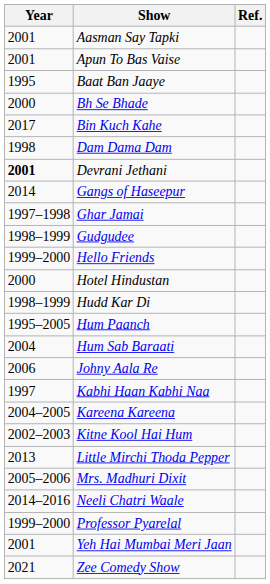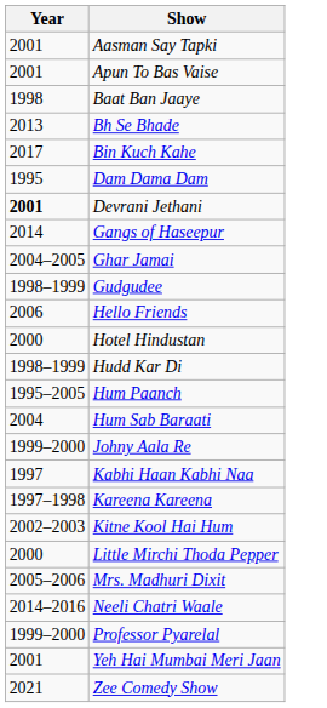 <table class="wikitable sortable">
 <tr>
 <th>Year</th>
 <th>Show</th>
-<th>Ref.</th>
 </tr>
 <tr>
 <td>2001</td>
 <td><em>Aasman Say Tapki</em></td>
-<td></td>
 </tr>
 <tr>
 <td>2001</td>
 <td><em>Apun To Bas Vaise</em></td>
-<td></td>
 </tr>
 <tr>
-<td>1995</td>
+<td>1998</td>
 <td><em>Baat Ban Jaaye</em></td>
-<td></td>
 </tr>
 <tr>
-<td>2000</td>
+<td>2013</td>
 <td><em><a href='#'>Bh Se Bhade</a></em></td>
-<td></td>
 </tr>
 <tr>
 <td>2017</td>
 <td><em><a href='#'>Bin Kuch Kahe</a></em></td>
-<td></td>
 </tr>
 <tr>
-<td>1998</td>
+<td>1995</td>
 <td><em><a href='#'>Dam Dama Dam</a></em></td>
-<td></td>
 </tr>
 <tr>
 <td><strong>2001</strong></td>
 <td><em>Devrani Jethani</em></td>
-<td></td>
 </tr>
 <tr>
 <td>2014</td>
 <td><em><a href='#'>Gangs of Haseepur</a></em></td>
-<td></td>
 </tr>
 <tr>
-<td>1997–1998</td>
+<td>2004–2005</td>
 <td><em><a href='#'>Ghar Jamai</a></em></td>
-<td></td>
 </tr>
 <tr>
 <td>1998–1999</td>
 <td><em><a href='#'>Gudgudee</a></em></td>
-<td></td>
 </tr>
 <tr>
-<td>1999–2000</td>
+<td>2006</td>
 <td><em><a href='#'>Hello Friends</a></em></td>
-<td></td>
 </tr>
 <tr>
 <td>2000</td>
 <td><em>Hotel Hindustan</em></td>
-<td></td>
 </tr>
 <tr>
 <td>1998–1999</td>
 <td><em>Hudd Kar Di</em></td>
-<td></td>
 </tr>
 <tr>
 <td>1995–2005</td>
 <td><em><a href='#'>Hum Paanch</a></em></td>
-<td></td>
 </tr>
 <tr>
 <td>2004</td>
 <td><em><a href='#'>Hum Sab Baraati</a></em></td>
-<td></td>
 </tr>
 <tr>
-<td>2006</td>
+<td>1999–2000</td>
 <td><em><a href='#'>Johny Aala Re</a></em></td>
-<td></td>
 </tr>
 <tr>
 <td>1997</td>
 <td><em><a href='#'>Kabhi Haan Kabhi Naa</a></em></td>
-<td></td>
 </tr>
 <tr>
-<td>2004–2005</td>
+<td>1997–1998</td>
 <td><em><a href='#'>Kareena Kareena</a></em></td>
-<td></td>
 </tr>
 <tr>
 <td>2002–2003</td>
 <td><em><a href='#'>Kitne Kool Hai Hum</a></em></td>
-<td></td>
 </tr>
 <tr>
-<td>2013</td>
+<td>2000</td>
 <td><em><a href='#'>Little Mirchi Thoda Pepper</a></em></td>
-<td></td>
 </tr>
 <tr>
 <td>2005–2006</td>
 <td><em><a href='#'>Mrs. Madhuri Dixit</a></em></td>
-<td></td>
 </tr>
 <tr>
 <td>2014–2016</td>
 <td><em><a href='#'>Neeli Chatri Waale</a></em></td>
-<td></td>
 </tr>
 <tr>
 <td>1999–2000</td>
 <td><em><a href='#'>Professor Pyarelal</a></em></td>
-<td></td>
 </tr>
 <tr>
 <td>2001</td>
 <td><em><a href='#'>Yeh Hai Mumbai Meri Jaan</a></em></td>
-<td></td>
 </tr>
 <tr>
 <td>2021</td>
 <td><em><a href='#'>Zee Comedy Show</a></em></td>
-<td></td>
 </tr>
 </table>
